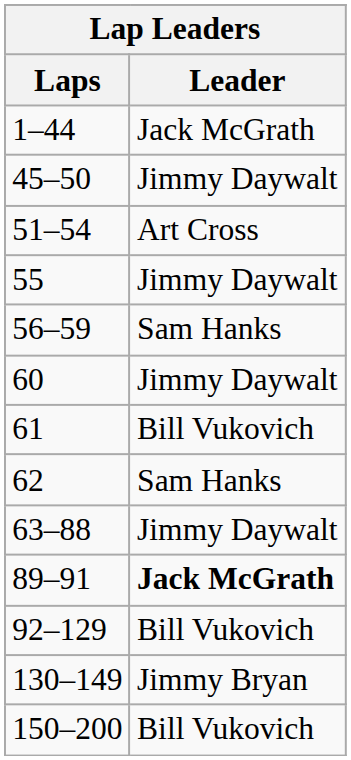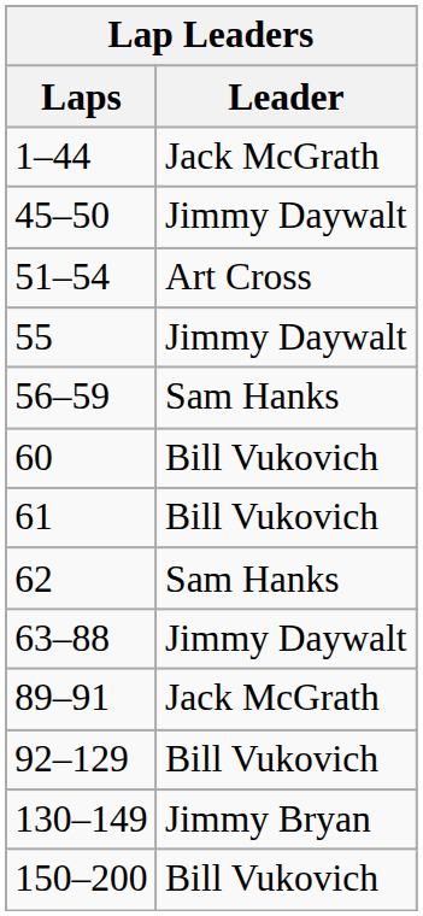 <table class="wikitable">
 <tr>
 <th colspan=2>Lap Leaders</th>
 </tr>
 <tr>
 <th>Laps</th>
 <th>Leader</th>
 </tr>
 <tr>
 <td>1–44</td>
 <td>Jack McGrath</td>
 </tr>
 <tr>
 <td>45–50</td>
 <td>Jimmy Daywalt</td>
 </tr>
 <tr>
 <td>51–54</td>
 <td>Art Cross</td>
 </tr>
 <tr>
 <td>55</td>
 <td>Jimmy Daywalt</td>
 </tr>
 <tr>
 <td>56–59</td>
 <td>Sam Hanks</td>
 </tr>
 <tr>
 <td>60</td>
-<td>Jimmy Daywalt</td>
+<td>Bill Vukovich</td>
 </tr>
 <tr>
 <td>61</td>
 <td>Bill Vukovich</td>
 </tr>
 <tr>
 <td>62</td>
 <td>Sam Hanks</td>
 </tr>
 <tr>
 <td>63–88</td>
 <td>Jimmy Daywalt</td>
 </tr>
 <tr>
 <td>89–91</td>
-<td><strong>Jack McGrath</strong></td>
+<td>Jack McGrath</td>
 </tr>
 <tr>
 <td>92–129</td>
 <td>Bill Vukovich</td>
 </tr>
 <tr>
 <td>130–149</td>
 <td>Jimmy Bryan</td>
 </tr>
 <tr>
 <td>150–200</td>
 <td>Bill Vukovich</td>
 </tr>
 </table>
